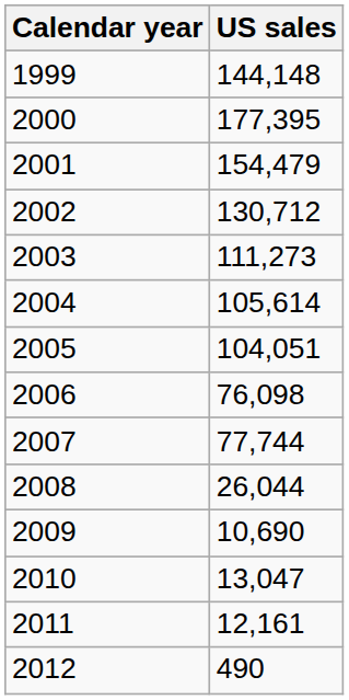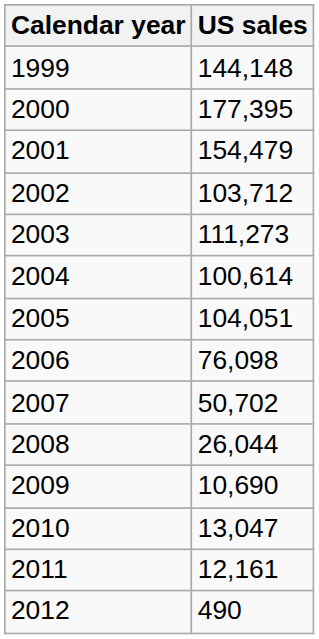 <table class="wikitable">
 <tr>
 <th>Calendar year</th>
 <th>US sales</th>
 </tr>
 <tr>
 <td>1999</td>
 <td>144,148</td>
 </tr>
 <tr>
 <td>2000</td>
 <td>177,395</td>
 </tr>
 <tr>
 <td>2001</td>
 <td>154,479</td>
 </tr>
 <tr>
 <td>2002</td>
-<td>130,712</td>
+<td>103,712</td>
 </tr>
 <tr>
 <td>2003</td>
 <td>111,273</td>
 </tr>
 <tr>
 <td>2004</td>
-<td>105,614</td>
+<td>100,614</td>
 </tr>
 <tr>
 <td>2005</td>
 <td>104,051</td>
 </tr>
 <tr>
 <td>2006</td>
 <td>76,098</td>
 </tr>
 <tr>
 <td>2007</td>
-<td>77,744</td>
+<td>50,702</td>
 </tr>
 <tr>
 <td>2008</td>
 <td>26,044</td>
 </tr>
 <tr>
 <td>2009</td>
 <td>10,690</td>
 </tr>
 <tr>
 <td>2010</td>
 <td>13,047</td>
 </tr>
 <tr>
 <td>2011</td>
 <td>12,161</td>
 </tr>
 <tr>
 <td>2012</td>
 <td>490</td>
 </tr>
 </table>
